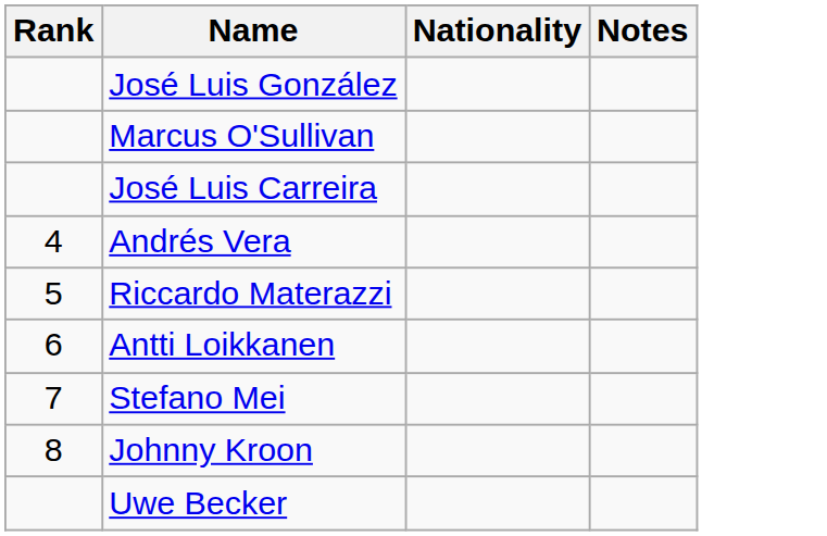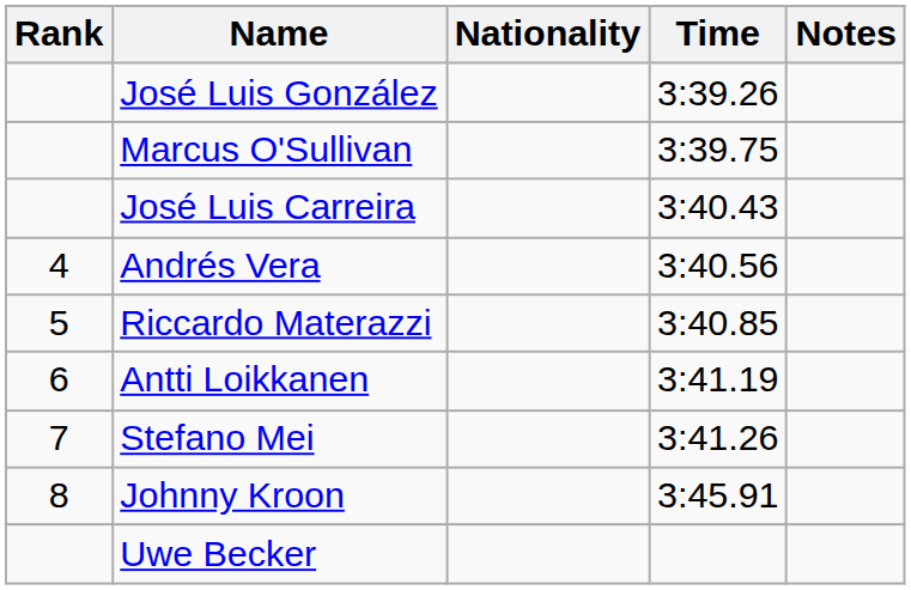 <table class="wikitable sortable" style="text-align:center">
 <tr>
 <th>Rank</th>
 <th>Name</th>
 <th>Nationality</th>
+<th>Time</th>
 <th>Notes</th>
 </tr>
 <tr>
 <td></td>
 <td align="left"><a href='#'>José Luis González</a></td>
 <td align=left></td>
+<td>3:39.26</td>
 <td></td>
 </tr>
 <tr>
 <td></td>
 <td align="left"><a href='#'>Marcus O'Sullivan</a></td>
 <td align=left></td>
+<td>3:39.75</td>
 <td></td>
 </tr>
 <tr>
 <td></td>
 <td align="left"><a href='#'>José Luis Carreira</a></td>
 <td align=left></td>
+<td>3:40.43</td>
 <td></td>
 </tr>
 <tr>
 <td>4</td>
 <td align="left"><a href='#'>Andrés Vera</a></td>
 <td align=left></td>
+<td>3:40.56</td>
 <td></td>
 </tr>
 <tr>
 <td>5</td>
 <td align="left"><a href='#'>Riccardo Materazzi</a></td>
 <td align=left></td>
+<td>3:40.85</td>
 <td></td>
 </tr>
 <tr>
 <td>6</td>
 <td align="left"><a href='#'>Antti Loikkanen</a></td>
 <td align=left></td>
+<td>3:41.19</td>
 <td></td>
 </tr>
 <tr>
 <td>7</td>
 <td align="left"><a href='#'>Stefano Mei</a></td>
 <td align=left></td>
+<td>3:41.26</td>
 <td></td>
 </tr>
 <tr>
 <td>8</td>
 <td align="left"><a href='#'>Johnny Kroon</a></td>
 <td align=left></td>
+<td>3:45.91</td>
 <td></td>
 </tr>
 <tr>
 <td></td>
 <td align="left"><a href='#'>Uwe Becker</a></td>
 <td align=left></td>
 <td></td>
+<td></td>
 </tr>
 </table>
